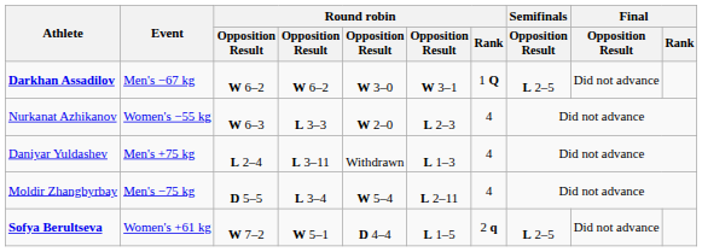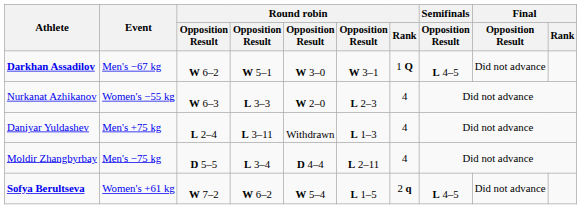 <table class="wikitable" style="font-size:90%;">
 <tr>
 <th rowspan=2>Athlete</th>
 <th rowspan=2>Event</th>
 <th colspan=5>Round robin</th>
 <th>Semifinals</th>
 <th colspan=2>Final</th>
 </tr>
 <tr style="font-size:95%">
 <th>Opposition<br>Result</th>
 <th>Opposition<br>Result</th>
 <th>Opposition<br>Result</th>
 <th>Opposition<br>Result</th>
 <th>Rank</th>
 <th>Opposition<br>Result</th>
 <th>Opposition<br>Result</th>
 <th>Rank</th>
 </tr>
 <tr align=center>
 <td align=left><strong><a href='#'>Darkhan Assadilov</a></strong></td>
 <td align=left><a href='#'>Men's −67 kg</a></td>
 <td> <br><strong>W</strong> 6–2</td>
-<td> <br><strong>W</strong> 6–2</td>
+<td><br><strong>W</strong> 5–1</td>
 <td> <br><strong>W</strong> 3–0</td>
 <td> <br><strong>W</strong> 3–1</td>
 <td>1 <strong>Q</strong></td>
-<td><br><strong>L</strong> 2–5</td>
+<td><br><strong>L</strong>  4–5</td>
 <td>Did not advance</td>
 <td></td>
 </tr>
 <tr align=center>
 <td align=left><a href='#'>Nurkanat Azhikanov</a></td>
 <td align=left><a href='#'>Women's −55 kg</a></td>
 <td><br><strong>W</strong> 6–3</td>
 <td><br><strong>L</strong> 3–3</td>
 <td><br><strong>W</strong> 2–0</td>
 <td><br><strong>L</strong> 2–3</td>
 <td>4</td>
 <td colspan=3>Did not advance</td>
 </tr>
 <tr align=center>
 <td align=left><a href='#'>Daniyar Yuldashev</a></td>
 <td align=left><a href='#'>Men's +75 kg</a></td>
 <td><br><strong>L</strong> 2–4</td>
 <td><br><strong>L</strong> 3–11</td>
 <td><br> Withdrawn</td>
 <td><br><strong>L</strong> 1–3</td>
 <td>4</td>
 <td colspan=3>Did not advance</td>
 </tr>
 <tr align=center>
 <td align=left><a href='#'>Moldir Zhangbyrbay</a></td>
 <td align=left><a href='#'>Men's −75 kg</a></td>
 <td><br><strong>D</strong> 5–5</td>
 <td><br><strong>L</strong> 3–4</td>
-<td><br><strong>W</strong> 5–4</td>
+<td><br><strong>D</strong> 4–4</td>
 <td><br><strong>L</strong> 2–11</td>
 <td>4</td>
 <td colspan=3>Did not advance</td>
 </tr>
 <tr align=center>
 <td align=left><strong><a href='#'>Sofya Berultseva</a></strong></td>
 <td align=left><a href='#'>Women's +61 kg</a></td>
 <td><br><strong>W</strong> 7–2</td>
-<td><br><strong>W</strong> 5–1</td>
-<td><br><strong>D</strong> 4–4</td>
+<td> <br><strong>W</strong> 6–2</td>
+<td><br><strong>W</strong> 5–4</td>
 <td><br><strong>L</strong> 1–5</td>
 <td>2 <strong>q</strong></td>
-<td><br><strong>L</strong> 2–5</td>
+<td><br><strong>L</strong>  4–5</td>
 <td>Did not advance</td>
 <td></td>
 </tr>
 </table>
